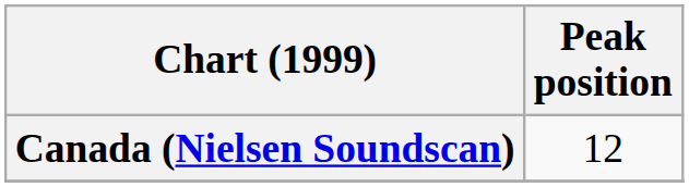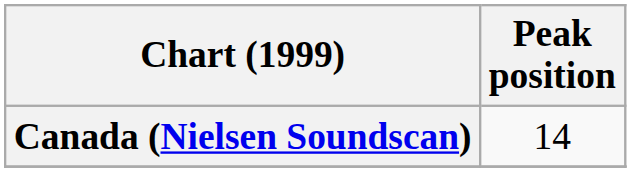 <table class="wikitable plainrowheaders sortable" style="text-align:center;">
 <tr>
 <th>Chart (1999)</th>
 <th>Peak<br>position</th>
 </tr>
 <tr>
 <th scope="row">Canada (<a href='#'>Nielsen Soundscan</a>)</th>
-<td>12</td>
+<td>14</td>
 </tr>
 <tr>
 </tr>
 <tr>
 </tr>
 <tr>
 </tr>
 </table>
